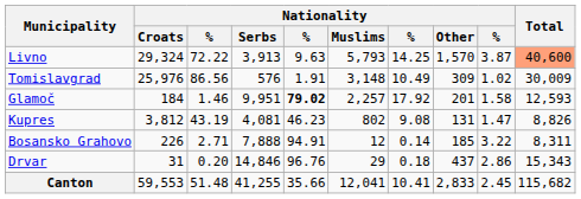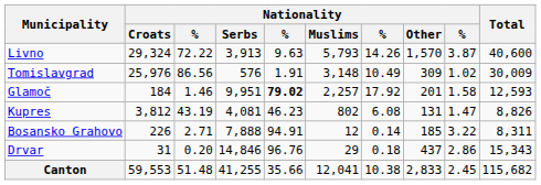 <table class="wikitable" style="text-align:right;">
 <tr>
 <th rowspan="2">Municipality</th>
 <th colspan="8">Nationality</th>
 <th rowspan="2">Total</th>
 </tr>
 <tr>
 <th>Croats</th>
 <th>%</th>
 <th>Serbs</th>
 <th>%</th>
 <th>Muslims</th>
 <th>%</th>
 <th>Other</th>
 <th>%</th>
 </tr>
 <tr>
 <td style="text-align:left;"><a href='#'>Livno</a></td>
 <td>29,324</td>
 <td>72.22</td>
 <td>3,913</td>
 <td>9.63</td>
 <td>5,793</td>
-<td>14.25</td>
+<td>14.26</td>
 <td>1,570</td>
 <td>3.87</td>
-<td style="background: lightsalmon;">40,600</td>
+<td>40,600</td>
 </tr>
 <tr>
 <td style="text-align:left;"><a href='#'>Tomislavgrad</a></td>
 <td>25,976</td>
 <td>86.56</td>
 <td>576</td>
 <td>1.91</td>
 <td>3,148</td>
 <td>10.49</td>
 <td>309</td>
 <td>1.02</td>
 <td>30,009</td>
 </tr>
 <tr>
 <td style="text-align:left;"><a href='#'>Glamoč</a></td>
 <td>184</td>
 <td>1.46</td>
 <td>9,951</td>
 <td><strong>79.02</strong></td>
 <td>2,257</td>
 <td>17.92</td>
 <td>201</td>
 <td>1.58</td>
 <td>12,593</td>
 </tr>
 <tr>
 <td style="text-align:left;"><a href='#'>Kupres</a></td>
 <td>3,812</td>
 <td>43.19</td>
 <td>4,081</td>
 <td>46.23</td>
 <td>802</td>
-<td>9.08</td>
+<td>6.08</td>
 <td>131</td>
 <td>1.47</td>
 <td>8,826</td>
 </tr>
 <tr>
 <td><a href='#'>Bosansko Grahovo</a></td>
 <td>226</td>
 <td>2.71</td>
 <td>7,888</td>
 <td>94.91</td>
 <td>12</td>
 <td>0.14</td>
 <td>185</td>
 <td>3.22</td>
 <td>8,311</td>
 </tr>
 <tr>
 <td style="text-align:left;"><a href='#'>Drvar</a></td>
 <td>31</td>
 <td>0.20</td>
 <td>14,846</td>
 <td>96.76</td>
 <td>29</td>
 <td>0.18</td>
 <td>437</td>
 <td>2.86</td>
 <td>15,343</td>
 </tr>
 <tr>
 <th>Canton</th>
 <td>59,553</td>
 <td>51.48</td>
 <td>41,255</td>
 <td>35.66</td>
 <td>12,041</td>
-<td>10.41</td>
+<td>10.38</td>
 <td>2,833</td>
 <td>2.45</td>
 <td>115,682</td>
 </tr>
 </table>
